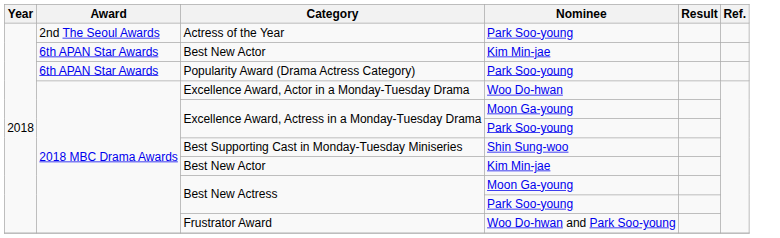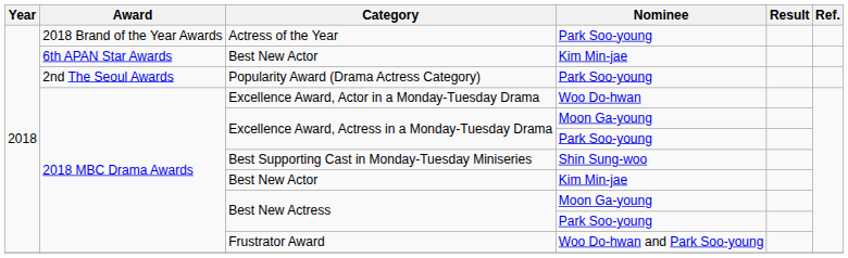 <table class="wikitable">
 <tr>
 <th>Year</th>
 <th>Award</th>
 <th>Category</th>
 <th>Nominee</th>
 <th>Result</th>
 <th>Ref.</th>
 </tr>
 <tr>
 <td rowspan="11">2018</td>
-<td>2nd <a href='#'>The Seoul Awards</a></td>
+<td>2018 Brand of the Year Awards</td>
 <td>Actress of the Year</td>
 <td><a href='#'>Park Soo-young</a></td>
 <td></td>
 <td></td>
 </tr>
 <tr>
 <td><a href='#'>6th APAN Star Awards</a></td>
 <td>Best New Actor</td>
 <td><a href='#'>Kim Min-jae</a></td>
 <td></td>
 <td></td>
 </tr>
 <tr>
-<td><a href='#'>6th APAN Star Awards</a></td>
+<td>2nd <a href='#'>The Seoul Awards</a></td>
 <td>Popularity Award (Drama Actress Category)</td>
 <td><a href='#'>Park Soo-young</a></td>
 <td></td>
 <td></td>
 </tr>
 <tr>
 <td rowspan=8><a href='#'>2018 MBC Drama Awards</a></td>
 <td>Excellence Award, Actor in a Monday-Tuesday Drama</td>
 <td><a href='#'>Woo Do-hwan</a></td>
 <td></td>
 <td rowspan=8></td>
 </tr>
 <tr>
 <td rowspan=2>Excellence Award, Actress in a Monday-Tuesday Drama</td>
 <td><a href='#'>Moon Ga-young</a></td>
 <td></td>
 </tr>
 <tr>
 <td><a href='#'>Park Soo-young</a></td>
 <td></td>
 </tr>
 <tr>
 <td>Best Supporting Cast in Monday-Tuesday Miniseries</td>
 <td><a href='#'>Shin Sung-woo</a></td>
 <td></td>
 </tr>
 <tr>
 <td>Best New Actor</td>
 <td><a href='#'>Kim Min-jae</a></td>
 <td></td>
 </tr>
 <tr>
 <td rowspan=2>Best New Actress</td>
 <td><a href='#'>Moon Ga-young</a></td>
 <td></td>
 </tr>
 <tr>
 <td><a href='#'>Park Soo-young</a></td>
 <td></td>
 </tr>
 <tr>
 <td>Frustrator Award</td>
 <td><a href='#'>Woo Do-hwan</a> and <a href='#'>Park Soo-young</a></td>
 <td></td>
 </tr>
 <tr>
 </tr>
 </table>
